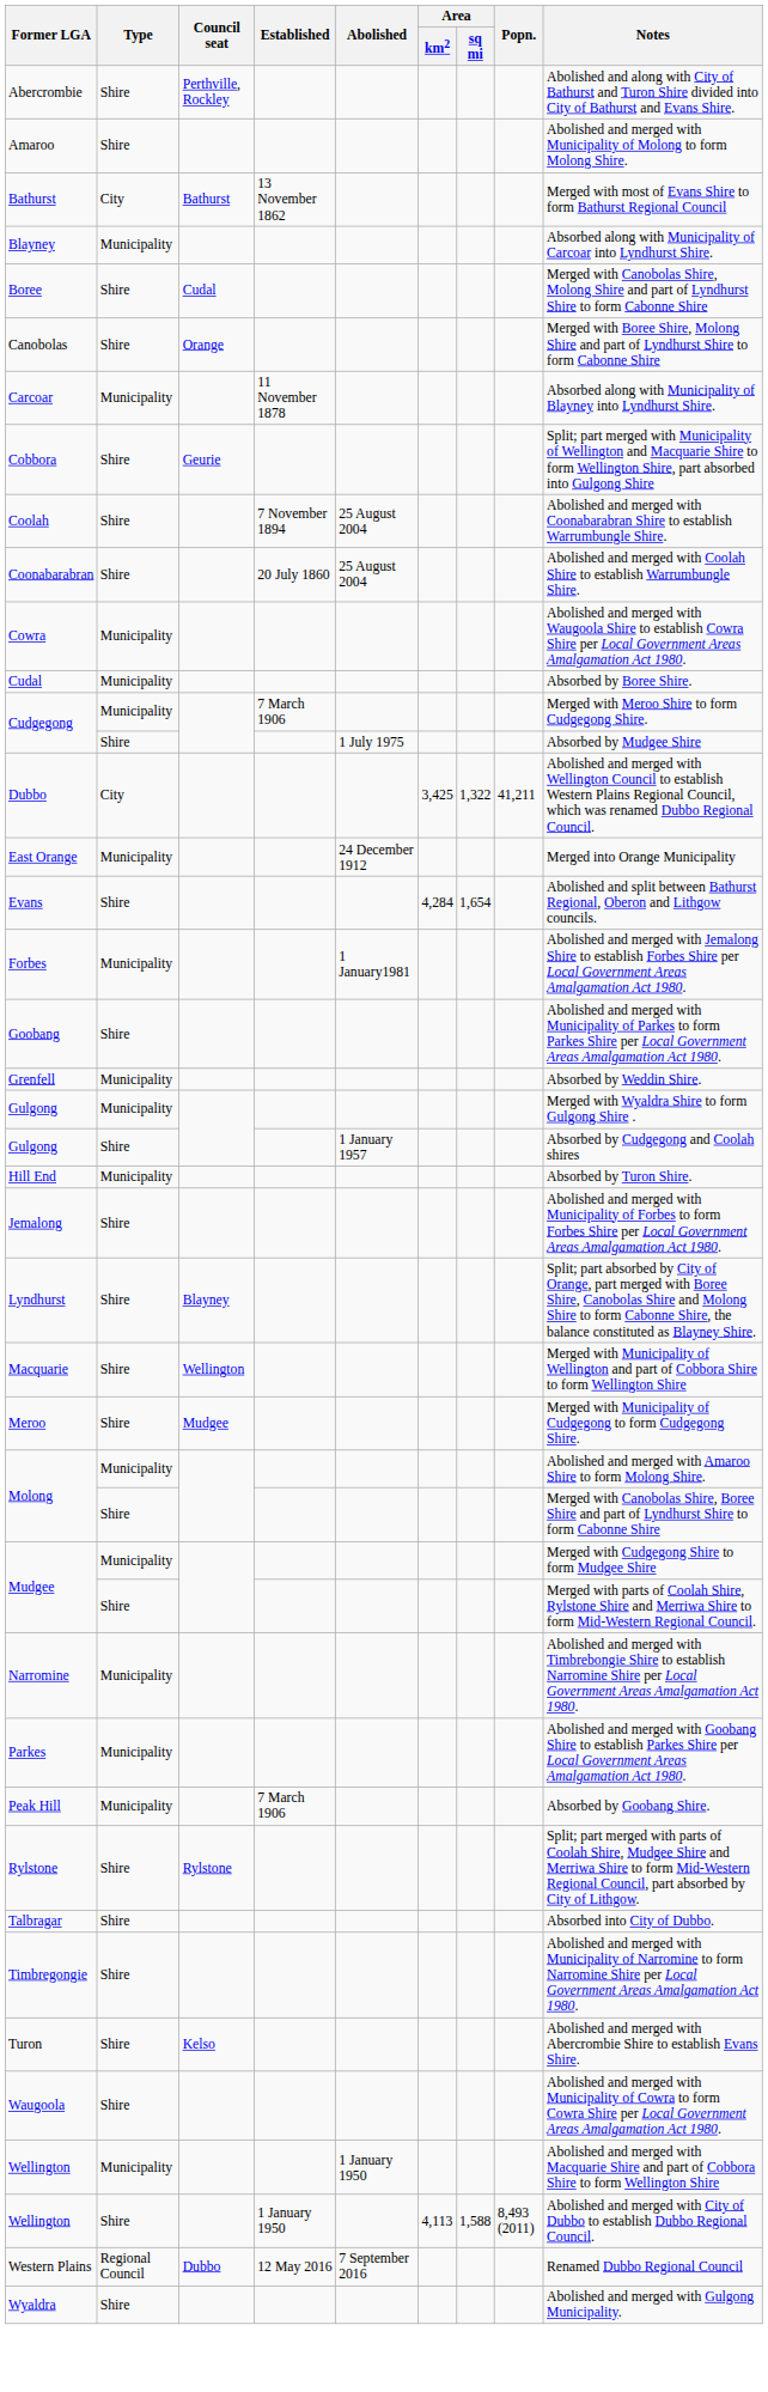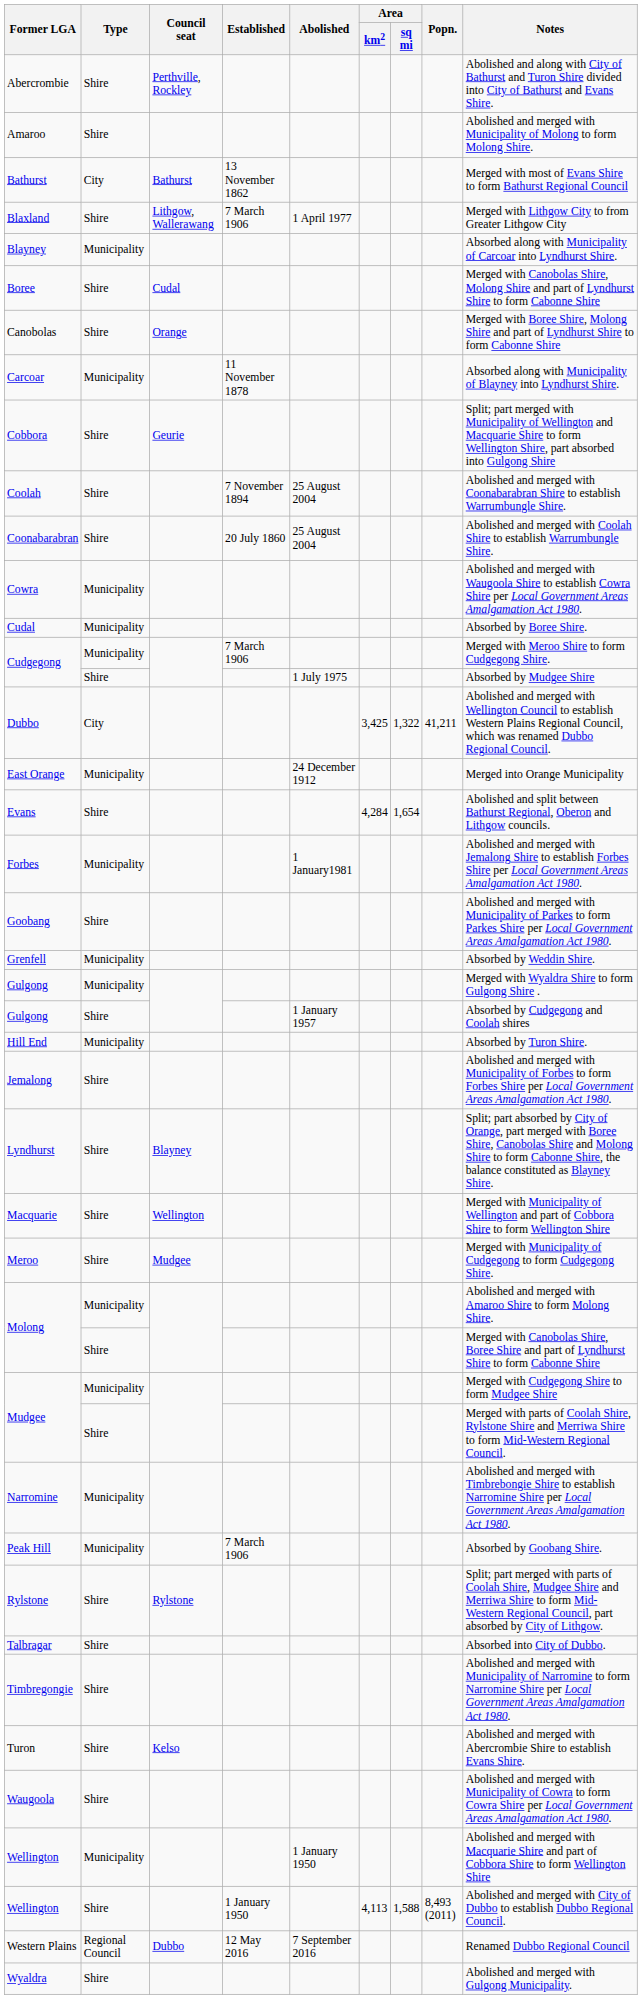 <table class="wikitable sortable">
 <tr>
 <th rowspan="2">Former LGA</th>
 <th rowspan="2">Type</th>
 <th rowspan="2">Council<br>seat</th>
 <th rowspan="2">Established</th>
 <th rowspan="2">Abolished</th>
 <th colspan="2">Area</th>
 <th rowspan="2">Popn.<br></th>
 <th rowspan="2">Notes</th>
 </tr>
 <tr>
 <th><a href='#'>km<sup>2</sup></a></th>
 <th><a href='#'>sq mi</a></th>
 </tr>
 <tr>
 <td>Abercrombie</td>
 <td>Shire</td>
 <td><a href='#'>Perthville</a>, <a href='#'>Rockley</a></td>
 <td></td>
 <td></td>
 <td></td>
 <td></td>
 <td></td>
 <td>Abolished and along with <a href='#'>City of Bathurst</a> and <a href='#'>Turon Shire</a> divided into <a href='#'>City of Bathurst</a> and <a href='#'>Evans Shire</a>.</td>
 </tr>
 <tr>
 <td>Amaroo</td>
 <td>Shire</td>
 <td></td>
 <td></td>
 <td></td>
 <td></td>
 <td></td>
 <td></td>
 <td>Abolished and merged with <a href='#'>Municipality of Molong</a> to form <a href='#'>Molong Shire</a>.</td>
 </tr>
 <tr>
 <td><a href='#'>Bathurst</a></td>
 <td>City</td>
 <td><a href='#'>Bathurst</a></td>
 <td>13 November 1862</td>
 <td> </td>
 <td></td>
 <td></td>
 <td></td>
 <td>Merged with most of <a href='#'>Evans Shire</a> to form <a href='#'>Bathurst Regional Council</a></td>
+</tr>
+<tr>
+<td><a href='#'>Blaxland</a></td>
+<td>Shire</td>
+<td><a href='#'>Lithgow</a>, <a href='#'>Wallerawang</a></td>
+<td>7 March 1906</td>
+<td>1 April 1977</td>
+<td></td>
+<td></td>
+<td></td>
+<td>Merged with <a href='#'>Lithgow City</a> to from Greater Lithgow City</td>
 </tr>
 <tr>
 <td><a href='#'>Blayney</a></td>
 <td>Municipality</td>
 <td></td>
 <td></td>
 <td></td>
 <td></td>
 <td></td>
 <td></td>
 <td>Absorbed along with <a href='#'>Municipality of Carcoar</a> into <a href='#'>Lyndhurst Shire</a>.</td>
 </tr>
 <tr>
 <td><a href='#'>Boree</a></td>
 <td>Shire</td>
 <td><a href='#'>Cudal</a></td>
 <td></td>
 <td></td>
 <td></td>
 <td></td>
 <td></td>
 <td>Merged with <a href='#'>Canobolas Shire</a>, <a href='#'>Molong Shire</a> and part of <a href='#'>Lyndhurst Shire</a> to form <a href='#'>Cabonne Shire</a></td>
 </tr>
 <tr>
 <td>Canobolas</td>
 <td>Shire</td>
 <td><a href='#'>Orange</a></td>
 <td></td>
 <td></td>
 <td></td>
 <td></td>
 <td></td>
 <td>Merged with <a href='#'>Boree Shire</a>, <a href='#'>Molong Shire</a> and part of <a href='#'>Lyndhurst Shire</a> to form <a href='#'>Cabonne Shire</a></td>
 </tr>
 <tr>
 <td><a href='#'>Carcoar</a></td>
 <td>Municipality</td>
 <td></td>
 <td>11 November 1878</td>
 <td></td>
 <td></td>
 <td></td>
 <td></td>
 <td>Absorbed along with <a href='#'>Municipality of Blayney</a> into <a href='#'>Lyndhurst Shire</a>.</td>
 </tr>
 <tr>
 <td><a href='#'>Cobbora</a></td>
 <td>Shire</td>
 <td><a href='#'>Geurie</a></td>
 <td></td>
 <td></td>
 <td></td>
 <td></td>
 <td></td>
 <td>Split; part merged with <a href='#'>Municipality of Wellington</a> and <a href='#'>Macquarie Shire</a> to form <a href='#'>Wellington Shire</a>, part absorbed into <a href='#'>Gulgong Shire</a></td>
 </tr>
 <tr>
 <td><a href='#'>Coolah</a></td>
 <td>Shire</td>
 <td></td>
 <td>7 November 1894</td>
 <td>25 August 2004</td>
 <td></td>
 <td></td>
 <td></td>
 <td>Abolished and merged with <a href='#'>Coonabarabran Shire</a> to establish <a href='#'>Warrumbungle Shire</a>.</td>
 </tr>
 <tr>
 <td><a href='#'>Coonabarabran</a></td>
 <td>Shire</td>
 <td></td>
 <td>20 July 1860</td>
 <td>25 August 2004</td>
 <td></td>
 <td></td>
 <td></td>
 <td>Abolished and merged with <a href='#'>Coolah Shire</a> to establish <a href='#'>Warrumbungle Shire</a>.</td>
 </tr>
 <tr>
 <td><a href='#'>Cowra</a></td>
 <td>Municipality</td>
 <td></td>
 <td></td>
 <td></td>
 <td></td>
 <td></td>
 <td></td>
 <td>Abolished and merged with <a href='#'>Waugoola Shire</a> to establish <a href='#'>Cowra Shire</a> per <em><a href='#'>Local Government Areas Amalgamation Act 1980</a></em>.</td>
 </tr>
 <tr>
 <td><a href='#'>Cudal</a></td>
 <td>Municipality</td>
 <td></td>
 <td></td>
 <td></td>
 <td></td>
 <td></td>
 <td></td>
 <td>Absorbed by <a href='#'>Boree Shire</a>.</td>
 </tr>
 <tr>
 <td rowspan="2"><a href='#'>Cudgegong</a></td>
 <td>Municipality</td>
 <td rowspan="2"></td>
 <td>7 March 1906</td>
 <td></td>
 <td></td>
 <td></td>
 <td></td>
 <td>Merged with <a href='#'>Meroo Shire</a> to form <a href='#'>Cudgegong Shire</a>.</td>
 </tr>
 <tr>
 <td>Shire</td>
 <td></td>
 <td>1 July 1975 </td>
 <td></td>
 <td></td>
 <td></td>
 <td>Absorbed by <a href='#'>Mudgee Shire</a></td>
 </tr>
 <tr>
 <td><a href='#'>Dubbo</a></td>
 <td>City</td>
 <td></td>
 <td></td>
 <td></td>
 <td>3,425</td>
 <td>1,322</td>
 <td>41,211<br></td>
 <td>Abolished and merged with <a href='#'>Wellington Council</a> to establish Western Plains Regional Council, which was renamed <a href='#'>Dubbo Regional Council</a>.</td>
 </tr>
 <tr>
 <td><a href='#'>East Orange</a></td>
 <td>Municipality</td>
 <td></td>
 <td></td>
 <td>24 December 1912</td>
 <td></td>
 <td></td>
 <td></td>
 <td>Merged into Orange Municipality</td>
 </tr>
 <tr>
 <td><a href='#'>Evans</a></td>
 <td>Shire</td>
 <td></td>
 <td></td>
 <td> </td>
 <td>4,284</td>
 <td>1,654</td>
 <td></td>
 <td>Abolished and split between <a href='#'>Bathurst Regional</a>, <a href='#'>Oberon</a> and <a href='#'>Lithgow</a> councils.</td>
 </tr>
 <tr>
 <td><a href='#'>Forbes</a></td>
 <td>Municipality</td>
 <td></td>
 <td></td>
 <td>1 January1981</td>
 <td></td>
 <td></td>
 <td></td>
 <td>Abolished and merged with <a href='#'>Jemalong Shire</a> to establish <a href='#'>Forbes Shire</a> per <em><a href='#'>Local Government Areas Amalgamation Act 1980</a></em>.</td>
 </tr>
 <tr>
 <td><a href='#'>Goobang</a></td>
 <td>Shire</td>
 <td></td>
 <td></td>
 <td></td>
 <td></td>
 <td></td>
 <td></td>
 <td>Abolished and merged with <a href='#'>Municipality of Parkes</a> to form <a href='#'>Parkes Shire</a> per <em><a href='#'>Local Government Areas Amalgamation Act 1980</a></em>.</td>
 </tr>
 <tr>
 <td><a href='#'>Grenfell</a></td>
 <td>Municipality</td>
 <td></td>
 <td></td>
 <td></td>
 <td></td>
 <td></td>
 <td></td>
 <td>Absorbed by <a href='#'>Weddin Shire</a>.</td>
 </tr>
 <tr>
 <td><a href='#'>Gulgong</a></td>
 <td>Municipality</td>
 <td rowspan="2"></td>
 <td></td>
 <td></td>
 <td></td>
 <td></td>
 <td></td>
 <td>Merged with <a href='#'>Wyaldra Shire</a> to form <a href='#'>Gulgong Shire</a> .</td>
 </tr>
 <tr>
 <td><a href='#'>Gulgong</a></td>
 <td>Shire</td>
 <td></td>
 <td>1 January 1957</td>
 <td></td>
 <td></td>
 <td></td>
 <td>Absorbed by <a href='#'>Cudgegong</a> and <a href='#'>Coolah</a> shires</td>
 </tr>
 <tr>
 <td><a href='#'>Hill End</a></td>
 <td>Municipality</td>
 <td></td>
 <td></td>
 <td></td>
 <td></td>
 <td></td>
 <td></td>
 <td>Absorbed by <a href='#'>Turon Shire</a>.</td>
 </tr>
 <tr>
 <td><a href='#'>Jemalong</a></td>
 <td>Shire</td>
 <td></td>
 <td></td>
 <td></td>
 <td></td>
 <td></td>
 <td></td>
 <td>Abolished and merged with <a href='#'>Municipality of Forbes</a> to form <a href='#'>Forbes Shire</a> per <em><a href='#'>Local Government Areas Amalgamation Act 1980</a></em>.</td>
 </tr>
 <tr>
 <td><a href='#'>Lyndhurst</a></td>
 <td>Shire</td>
 <td><a href='#'>Blayney</a></td>
 <td></td>
 <td></td>
 <td></td>
 <td></td>
 <td></td>
 <td>Split; part absorbed by <a href='#'>City of Orange</a>, part merged with <a href='#'>Boree Shire</a>, <a href='#'>Canobolas Shire</a> and <a href='#'>Molong Shire</a> to form <a href='#'>Cabonne Shire</a>, the balance constituted as <a href='#'>Blayney Shire</a>.</td>
 </tr>
 <tr>
 <td><a href='#'>Macquarie</a></td>
 <td>Shire</td>
 <td><a href='#'>Wellington</a></td>
 <td></td>
 <td></td>
 <td></td>
 <td></td>
 <td></td>
 <td>Merged with <a href='#'>Municipality of Wellington</a> and part of <a href='#'>Cobbora Shire</a> to form <a href='#'>Wellington Shire</a></td>
 </tr>
 <tr>
 <td><a href='#'>Meroo</a></td>
 <td>Shire</td>
 <td><a href='#'>Mudgee</a></td>
 <td></td>
 <td></td>
 <td></td>
 <td></td>
 <td></td>
 <td>Merged with <a href='#'>Municipality of Cudgegong</a> to form <a href='#'>Cudgegong Shire</a>.</td>
 </tr>
 <tr>
 <td rowspan="2"><a href='#'>Molong</a></td>
 <td>Municipality</td>
 <td rowspan="2"></td>
 <td></td>
 <td></td>
 <td></td>
 <td></td>
 <td></td>
 <td>Abolished and merged with <a href='#'>Amaroo Shire</a> to form <a href='#'>Molong Shire</a>.</td>
 </tr>
 <tr>
 <td>Shire</td>
 <td></td>
 <td></td>
 <td></td>
 <td></td>
 <td></td>
 <td>Merged with <a href='#'>Canobolas Shire</a>, <a href='#'>Boree Shire</a> and part of <a href='#'>Lyndhurst Shire</a> to form <a href='#'>Cabonne Shire</a></td>
 </tr>
 <tr>
 <td rowspan="2"><a href='#'>Mudgee</a></td>
 <td>Municipality</td>
 <td rowspan="2"></td>
 <td></td>
 <td></td>
 <td></td>
 <td></td>
 <td></td>
 <td>Merged with <a href='#'>Cudgegong Shire</a> to form <a href='#'>Mudgee Shire</a></td>
 </tr>
 <tr>
 <td>Shire</td>
 <td></td>
 <td></td>
 <td></td>
 <td></td>
 <td></td>
 <td>Merged with parts of <a href='#'>Coolah Shire</a>, <a href='#'>Rylstone Shire</a> and <a href='#'>Merriwa Shire</a> to form <a href='#'>Mid-Western Regional Council</a>.</td>
 </tr>
 <tr>
 <td><a href='#'>Narromine</a></td>
 <td>Municipality</td>
 <td></td>
 <td></td>
 <td></td>
 <td></td>
 <td></td>
 <td></td>
 <td>Abolished and merged with <a href='#'>Timbrebongie Shire</a> to establish <a href='#'>Narromine Shire</a> per <em><a href='#'>Local Government Areas Amalgamation Act 1980</a></em>.</td>
 </tr>
 <tr>
-<td><a href='#'>Parkes</a></td>
-<td>Municipality</td>
-<td></td>
-<td></td>
-<td></td>
-<td></td>
-<td></td>
-<td></td>
-<td>Abolished and merged with <a href='#'>Goobang Shire</a> to establish <a href='#'>Parkes Shire</a> per <em><a href='#'>Local Government Areas Amalgamation Act 1980</a></em>.</td>
-</tr>
-<tr>
 <td><a href='#'>Peak Hill</a></td>
 <td>Municipality</td>
 <td></td>
 <td>7 March 1906</td>
 <td></td>
 <td></td>
 <td></td>
 <td></td>
 <td>Absorbed by <a href='#'>Goobang Shire</a>.</td>
 </tr>
 <tr>
 <td><a href='#'>Rylstone</a></td>
 <td>Shire</td>
 <td><a href='#'>Rylstone</a></td>
 <td></td>
 <td></td>
 <td></td>
 <td></td>
 <td></td>
 <td>Split; part merged with parts of <a href='#'>Coolah Shire</a>, <a href='#'>Mudgee Shire</a> and <a href='#'>Merriwa Shire</a> to form <a href='#'>Mid-Western Regional Council</a>, part absorbed by <a href='#'>City of Lithgow</a>.</td>
 </tr>
 <tr>
 <td><a href='#'>Talbragar</a></td>
 <td>Shire</td>
 <td></td>
 <td></td>
 <td></td>
 <td></td>
 <td></td>
 <td></td>
 <td>Absorbed into <a href='#'>City of Dubbo</a>.</td>
 </tr>
 <tr>
 <td><a href='#'>Timbregongie</a></td>
 <td>Shire</td>
 <td></td>
 <td></td>
 <td></td>
 <td></td>
 <td></td>
 <td></td>
 <td>Abolished and merged with <a href='#'>Municipality of Narromine</a> to form <a href='#'>Narromine Shire</a> per <em><a href='#'>Local Government Areas Amalgamation Act 1980</a></em>.</td>
 </tr>
 <tr>
 <td>Turon</td>
 <td>Shire</td>
 <td><a href='#'>Kelso</a></td>
 <td></td>
 <td></td>
 <td></td>
 <td></td>
 <td></td>
 <td>Abolished and merged with Abercrombie Shire to establish <a href='#'>Evans Shire</a>.</td>
 </tr>
 <tr>
 <td><a href='#'>Waugoola</a></td>
 <td>Shire</td>
 <td></td>
 <td></td>
 <td></td>
 <td></td>
 <td></td>
 <td></td>
 <td>Abolished and merged with <a href='#'>Municipality of Cowra</a> to form <a href='#'>Cowra Shire</a> per <em><a href='#'>Local Government Areas Amalgamation Act 1980</a></em>.</td>
 </tr>
 <tr>
 <td><a href='#'>Wellington</a></td>
 <td>Municipality</td>
 <td></td>
 <td></td>
 <td>1 January 1950</td>
 <td></td>
 <td></td>
 <td></td>
 <td>Abolished and merged with <a href='#'>Macquarie Shire</a> and part of <a href='#'>Cobbora Shire</a> to form <a href='#'>Wellington Shire</a></td>
 </tr>
 <tr>
 <td><a href='#'>Wellington</a></td>
 <td>Shire</td>
 <td></td>
 <td>1 January 1950</td>
 <td></td>
 <td>4,113</td>
 <td>1,588</td>
 <td>8,493 (2011)</td>
 <td>Abolished and merged with <a href='#'>City of Dubbo</a> to establish <a href='#'>Dubbo Regional Council</a>.</td>
 </tr>
 <tr>
 <td>Western Plains</td>
 <td>Regional Council</td>
 <td><a href='#'>Dubbo</a></td>
 <td>12 May 2016</td>
 <td>7 September 2016</td>
 <td></td>
 <td></td>
 <td></td>
 <td>Renamed <a href='#'>Dubbo Regional Council</a></td>
 </tr>
 <tr>
 <td><a href='#'>Wyaldra</a></td>
 <td>Shire</td>
 <td></td>
 <td></td>
 <td></td>
 <td></td>
 <td></td>
 <td></td>
 <td>Abolished and merged with <a href='#'>Gulgong Municipality</a>.</td>
 </tr>
 </table>
